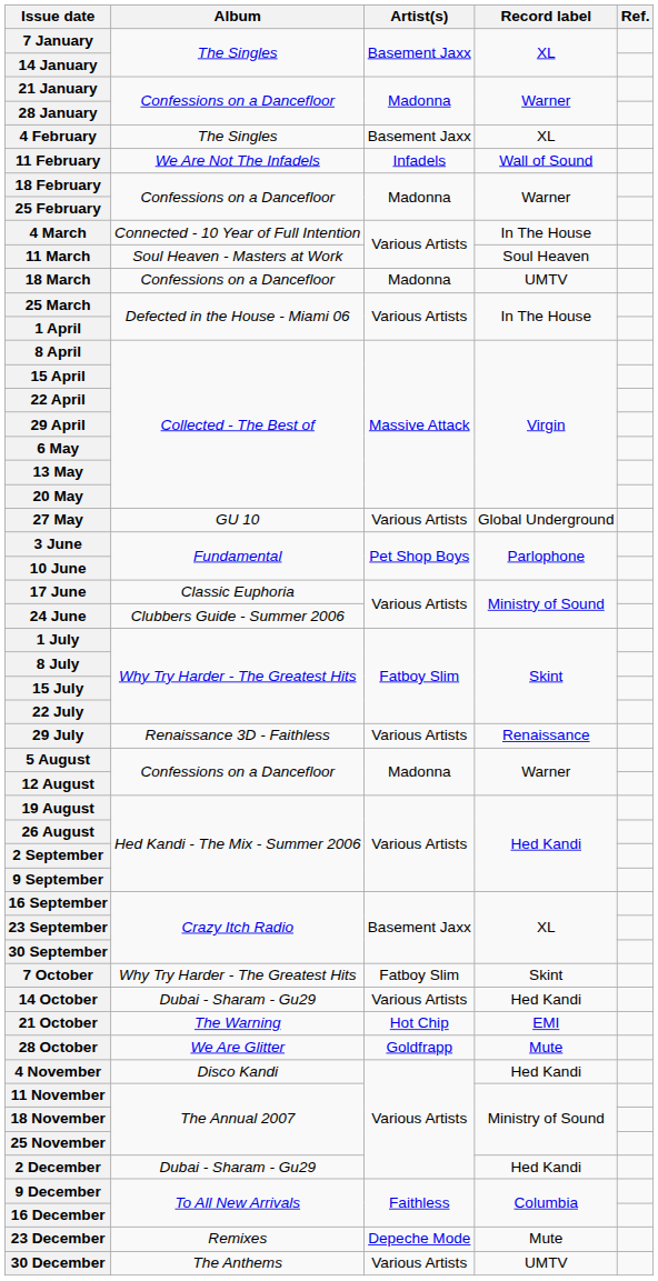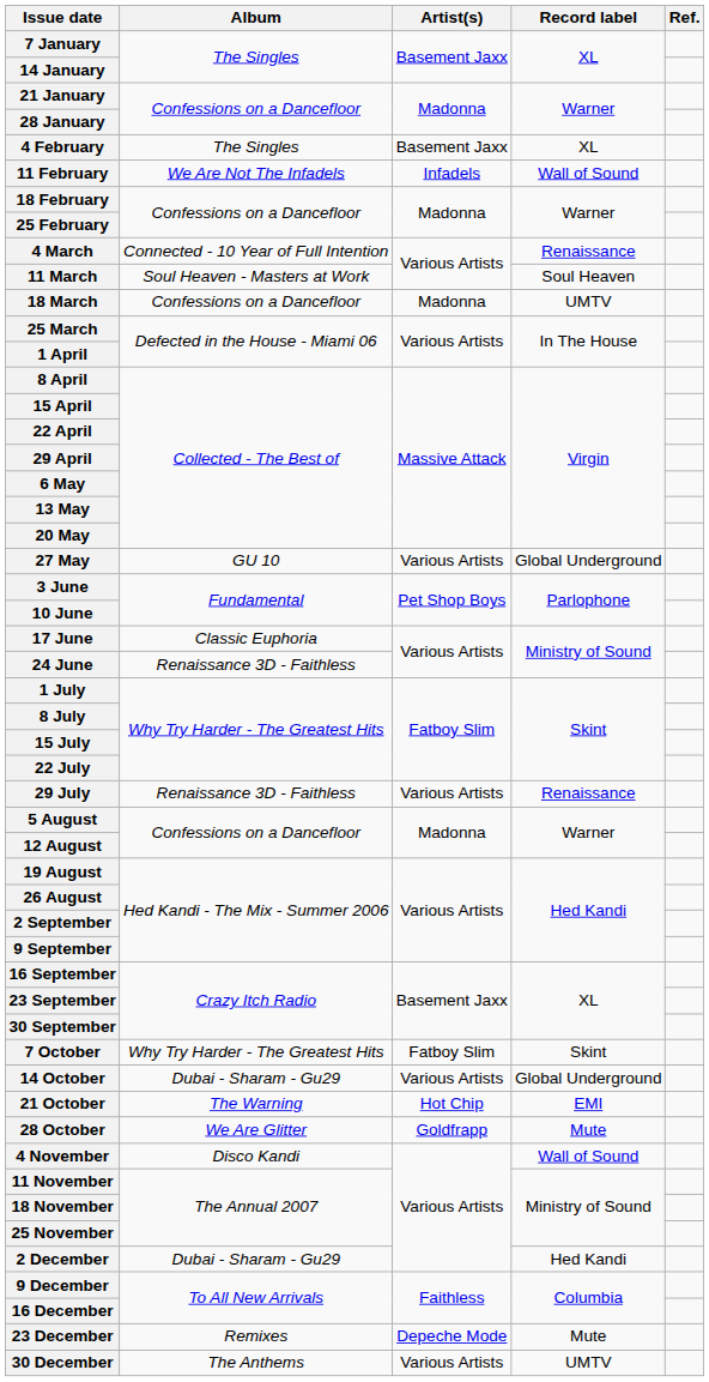 <table class="wikitable plainrowheaders">
 <tr>
 <th scope=col>Issue date</th>
 <th scope=col>Album</th>
 <th scope=col>Artist(s)</th>
 <th scope=col>Record label</th>
 <th scope=col>Ref.</th>
 </tr>
 <tr>
 <th scope=row>7 January</th>
 <td align=center rowspan="2"><em><a href='#'>The Singles</a></em></td>
 <td align=center rowspan="2"><a href='#'>Basement Jaxx</a></td>
 <td align=center rowspan="2"><a href='#'>XL</a></td>
 <td align=center></td>
 </tr>
 <tr>
 <th scope=row>14 January</th>
 <td align=center></td>
 </tr>
 <tr>
 <th scope=row>21 January</th>
 <td align=center rowspan="2"><em><a href='#'>Confessions on a Dancefloor</a></em></td>
 <td align=center rowspan="2"><a href='#'>Madonna</a></td>
 <td align=center rowspan="2"><a href='#'>Warner</a></td>
 <td align=center></td>
 </tr>
 <tr>
 <th scope=row>28 January</th>
 <td align=center></td>
 </tr>
 <tr>
 <th scope=row>4 February</th>
 <td align=center><em>The Singles</em></td>
 <td align=center>Basement Jaxx</td>
 <td align=center>XL</td>
 <td align=center></td>
 </tr>
 <tr>
 <th scope=row>11 February</th>
 <td align=center><em><a href='#'>We Are Not The Infadels</a></em></td>
 <td align=center><a href='#'>Infadels</a></td>
 <td align=center><a href='#'>Wall of Sound</a></td>
 <td align=center></td>
 </tr>
 <tr>
 <th scope=row>18 February</th>
 <td align=center rowspan="2"><em>Confessions on a Dancefloor</em></td>
 <td align=center rowspan="2">Madonna</td>
 <td align=center rowspan="2">Warner</td>
 <td align=center></td>
 </tr>
 <tr>
 <th scope=row>25 February</th>
 <td align=center></td>
 </tr>
 <tr>
 <th scope=row>4 March</th>
 <td align=center><em>Connected - 10 Year of Full Intention</em></td>
 <td align=center rowspan="2">Various Artists</td>
-<td align=center>In The House</td>
+<td align=center><a href='#'>Renaissance</a></td>
 <td align=center></td>
 </tr>
 <tr>
 <th scope=row>11 March</th>
 <td align=center><em>Soul Heaven - Masters at Work</em></td>
 <td align=center>Soul Heaven</td>
 <td align=center></td>
 </tr>
 <tr>
 <th scope=row>18 March</th>
 <td align=center><em>Confessions on a Dancefloor</em></td>
 <td align=center>Madonna</td>
 <td align=center>UMTV</td>
 <td align=center></td>
 </tr>
 <tr>
 <th scope=row>25 March</th>
 <td align=center rowspan="2"><em>Defected in the House - Miami 06</em></td>
 <td align=center rowspan="2">Various Artists</td>
 <td align=center rowspan="2">In The House</td>
 <td align=center></td>
 </tr>
 <tr>
 <th scope=row>1 April</th>
 <td align=center></td>
 </tr>
 <tr>
 <th scope=row>8 April</th>
 <td align=center rowspan="7"><em><a href='#'>Collected - The Best of</a></em></td>
 <td align=center rowspan="7"><a href='#'>Massive Attack</a></td>
 <td align=center rowspan="7"><a href='#'>Virgin</a></td>
 <td align=center></td>
 </tr>
 <tr>
 <th scope=row>15 April</th>
 <td align=center></td>
 </tr>
 <tr>
 <th scope=row>22 April</th>
 <td align=center></td>
 </tr>
 <tr>
 <th scope=row>29 April</th>
 <td align=center></td>
 </tr>
 <tr>
 <th scope=row>6 May</th>
 <td align=center></td>
 </tr>
 <tr>
 <th scope=row>13 May</th>
 <td align=center></td>
 </tr>
 <tr>
 <th scope=row>20 May</th>
 <td align=center></td>
 </tr>
 <tr>
 <th scope=row>27 May</th>
 <td align=center><em>GU 10</em></td>
 <td align=center>Various Artists</td>
 <td align=center>Global Underground</td>
 <td align=center></td>
 </tr>
 <tr>
 <th scope=row>3 June</th>
 <td align=center rowspan="2"><em><a href='#'>Fundamental</a></em></td>
 <td align=center rowspan="2"><a href='#'>Pet Shop Boys</a></td>
 <td align=center rowspan="2"><a href='#'>Parlophone</a></td>
 <td align=center></td>
 </tr>
 <tr>
 <th scope=row>10 June</th>
 <td align=center></td>
 </tr>
 <tr>
 <th scope=row>17 June</th>
 <td align=center><em>Classic Euphoria</em></td>
 <td align=center rowspan="2">Various Artists</td>
 <td align=center rowspan="2"><a href='#'>Ministry of Sound</a></td>
 <td align=center></td>
 </tr>
 <tr>
 <th scope=row>24 June</th>
-<td align=center><em>Clubbers Guide - Summer 2006</em></td>
+<td align=center><em>Renaissance 3D - Faithless</em></td>
 <td align=center></td>
 </tr>
 <tr>
 <th scope=row>1 July</th>
 <td align=center rowspan="4"><em><a href='#'>Why Try Harder - The Greatest Hits</a></em></td>
 <td align=center rowspan="4"><a href='#'>Fatboy Slim</a></td>
 <td align=center rowspan="4"><a href='#'>Skint</a></td>
 <td align=center></td>
 </tr>
 <tr>
 <th scope=row>8 July</th>
 <td align=center></td>
 </tr>
 <tr>
 <th scope=row>15 July</th>
 <td align=center></td>
 </tr>
 <tr>
 <th scope=row>22 July</th>
 <td align=center></td>
 </tr>
 <tr>
 <th scope=row>29 July</th>
 <td align=center><em>Renaissance 3D - Faithless</em></td>
 <td align=center>Various Artists</td>
 <td align=center><a href='#'>Renaissance</a></td>
 <td align=center></td>
 </tr>
 <tr>
 <th scope=row>5 August</th>
 <td align=center rowspan="2"><em>Confessions on a Dancefloor</em></td>
 <td align=center rowspan="2">Madonna</td>
 <td align=center rowspan="2">Warner</td>
 <td align=center></td>
 </tr>
 <tr>
 <th scope=row>12 August</th>
 <td align=center></td>
 </tr>
 <tr>
 <th scope=row>19 August</th>
 <td align=center rowspan="4"><em>Hed Kandi - The Mix - Summer 2006</em></td>
 <td align=center rowspan="4">Various Artists</td>
 <td align=center rowspan="4"><a href='#'>Hed Kandi</a></td>
 <td align=center></td>
 </tr>
 <tr>
 <th scope=row>26 August</th>
 <td align=center></td>
 </tr>
 <tr>
 <th scope=row>2 September</th>
 <td align=center></td>
 </tr>
 <tr>
 <th scope=row>9 September</th>
 <td align=center></td>
 </tr>
 <tr>
 <th scope=row>16 September</th>
 <td align=center rowspan="3"><em><a href='#'>Crazy Itch Radio</a></em></td>
 <td align=center rowspan="3">Basement Jaxx</td>
 <td align=center rowspan="3">XL</td>
 <td align=center></td>
 </tr>
 <tr>
 <th scope=row>23 September</th>
 <td align=center></td>
 </tr>
 <tr>
 <th scope=row>30 September</th>
 <td align=center></td>
 </tr>
 <tr>
 <th scope=row>7 October</th>
 <td align=center><em>Why Try Harder - The Greatest Hits</em></td>
 <td align=center>Fatboy Slim</td>
 <td align=center>Skint</td>
 <td align=center></td>
 </tr>
 <tr>
 <th scope=row>14 October</th>
 <td align=center><em>Dubai - Sharam - Gu29</em></td>
 <td align=center>Various Artists</td>
-<td align=center>Hed Kandi</td>
+<td align=center>Global Underground</td>
 <td align=center></td>
 </tr>
 <tr>
 <th scope=row>21 October</th>
 <td align=center><em><a href='#'>The Warning</a></em></td>
 <td align=center><a href='#'>Hot Chip</a></td>
 <td align=center><a href='#'>EMI</a></td>
 <td align=center></td>
 </tr>
 <tr>
 <th scope=row>28 October</th>
 <td align=center><em><a href='#'>We Are Glitter</a></em></td>
 <td align=center><a href='#'>Goldfrapp</a></td>
 <td align=center><a href='#'>Mute</a></td>
 <td align=center></td>
 </tr>
 <tr>
 <th scope=row>4 November</th>
 <td align=center><em>Disco Kandi</em></td>
 <td align=center rowspan="5">Various Artists</td>
-<td align=center>Hed Kandi</td>
+<td align=center><a href='#'>Wall of Sound</a></td>
 <td align=center></td>
 </tr>
 <tr>
 <th scope=row>11 November</th>
 <td align=center rowspan="3"><em>The Annual 2007</em></td>
 <td align=center rowspan="3">Ministry of Sound</td>
 <td align=center></td>
 </tr>
 <tr>
 <th scope=row>18 November</th>
 <td align=center></td>
 </tr>
 <tr>
 <th scope=row>25 November</th>
 <td align=center></td>
 </tr>
 <tr>
 <th scope=row>2 December</th>
 <td align=center><em>Dubai - Sharam - Gu29</em></td>
 <td align=center>Hed Kandi</td>
 <td align=center></td>
 </tr>
 <tr>
 <th scope=row>9 December</th>
 <td align=center rowspan="2"><em><a href='#'>To All New Arrivals</a></em></td>
 <td align=center rowspan="2"><a href='#'>Faithless</a></td>
 <td align=center rowspan="2"><a href='#'>Columbia</a></td>
 <td align=center></td>
 </tr>
 <tr>
 <th scope=row>16 December</th>
 <td align=center></td>
 </tr>
 <tr>
 <th scope=row>23 December</th>
 <td align=center><em>Remixes</em></td>
 <td align=center><a href='#'>Depeche Mode</a></td>
 <td align=center>Mute</td>
 <td align=center></td>
 </tr>
 <tr>
 <th scope=row>30 December</th>
 <td align=center><em>The Anthems</em></td>
 <td align=center>Various Artists</td>
 <td align=center>UMTV</td>
 <td align=center></td>
 </tr>
 </table>
